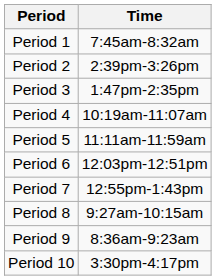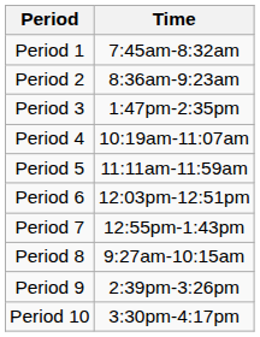 <table class="wikitable plainrowheaders" style="text-align:center;">
 <tr>
 <th>Period</th>
 <th>Time</th>
 </tr>
 <tr>
 <td>Period 1</td>
 <td>7:45am-8:32am</td>
 </tr>
 <tr>
 <td>Period 2</td>
-<td>2:39pm-3:26pm</td>
+<td>8:36am-9:23am</td>
 </tr>
 <tr>
 <td>Period 3</td>
 <td>1:47pm-2:35pm</td>
 </tr>
 <tr>
 <td>Period 4</td>
 <td>10:19am-11:07am</td>
 </tr>
 <tr>
 <td>Period 5</td>
 <td>11:11am-11:59am</td>
 </tr>
 <tr>
 <td>Period 6</td>
 <td>12:03pm-12:51pm</td>
 </tr>
 <tr>
 <td>Period 7</td>
 <td>12:55pm-1:43pm</td>
 </tr>
 <tr>
 <td>Period 8</td>
 <td>9:27am-10:15am</td>
 </tr>
 <tr>
 <td>Period 9</td>
-<td>8:36am-9:23am</td>
+<td>2:39pm-3:26pm</td>
 </tr>
 <tr>
 <td>Period 10</td>
 <td>3:30pm-4:17pm</td>
 </tr>
 </table>
